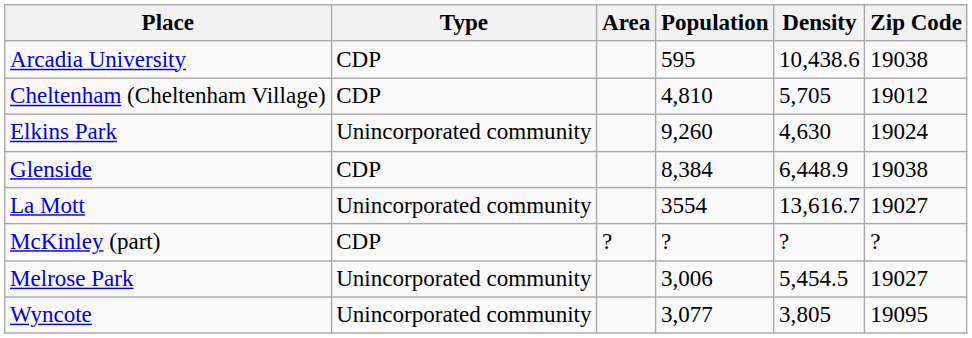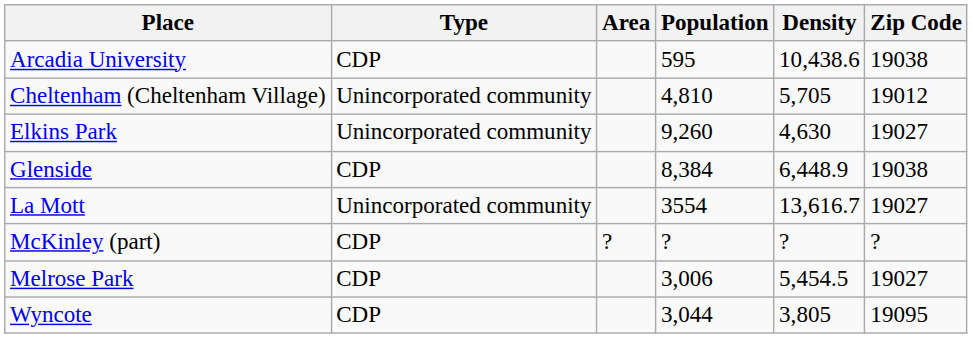 <table class="wikitable">
 <tr>
 <th>Place</th>
 <th>Type</th>
 <th>Area</th>
 <th>Population</th>
 <th>Density</th>
 <th>Zip Code</th>
 </tr>
 <tr>
 <td><a href='#'>Arcadia University</a></td>
 <td>CDP</td>
 <td></td>
 <td>595</td>
 <td>10,438.6</td>
 <td>19038</td>
 </tr>
 <tr>
 <td><a href='#'>Cheltenham</a> (Cheltenham Village)</td>
-<td>CDP</td>
+<td>Unincorporated community</td>
 <td></td>
 <td>4,810</td>
 <td>5,705</td>
 <td>19012</td>
 </tr>
 <tr>
 <td><a href='#'>Elkins Park</a></td>
 <td>Unincorporated community</td>
 <td></td>
 <td>9,260</td>
 <td>4,630</td>
-<td>19024</td>
+<td>19027</td>
 </tr>
 <tr>
 <td><a href='#'>Glenside</a></td>
 <td>CDP</td>
 <td></td>
 <td>8,384</td>
 <td>6,448.9</td>
 <td>19038</td>
 </tr>
 <tr>
 <td><a href='#'>La Mott</a></td>
 <td>Unincorporated community</td>
 <td></td>
 <td>3554</td>
 <td>13,616.7</td>
 <td>19027</td>
 </tr>
 <tr>
 <td><a href='#'>McKinley</a> (part)</td>
 <td>CDP</td>
 <td>?</td>
 <td>?</td>
 <td>?</td>
 <td>?</td>
 </tr>
 <tr>
 <td><a href='#'>Melrose Park</a></td>
-<td>Unincorporated community</td>
+<td>CDP</td>
 <td></td>
 <td>3,006</td>
 <td>5,454.5</td>
 <td>19027</td>
 </tr>
 <tr>
 <td><a href='#'>Wyncote</a></td>
-<td>Unincorporated community</td>
+<td>CDP</td>
 <td></td>
-<td>3,077</td>
+<td>3,044</td>
 <td>3,805</td>
 <td>19095</td>
 </tr>
 </table>
